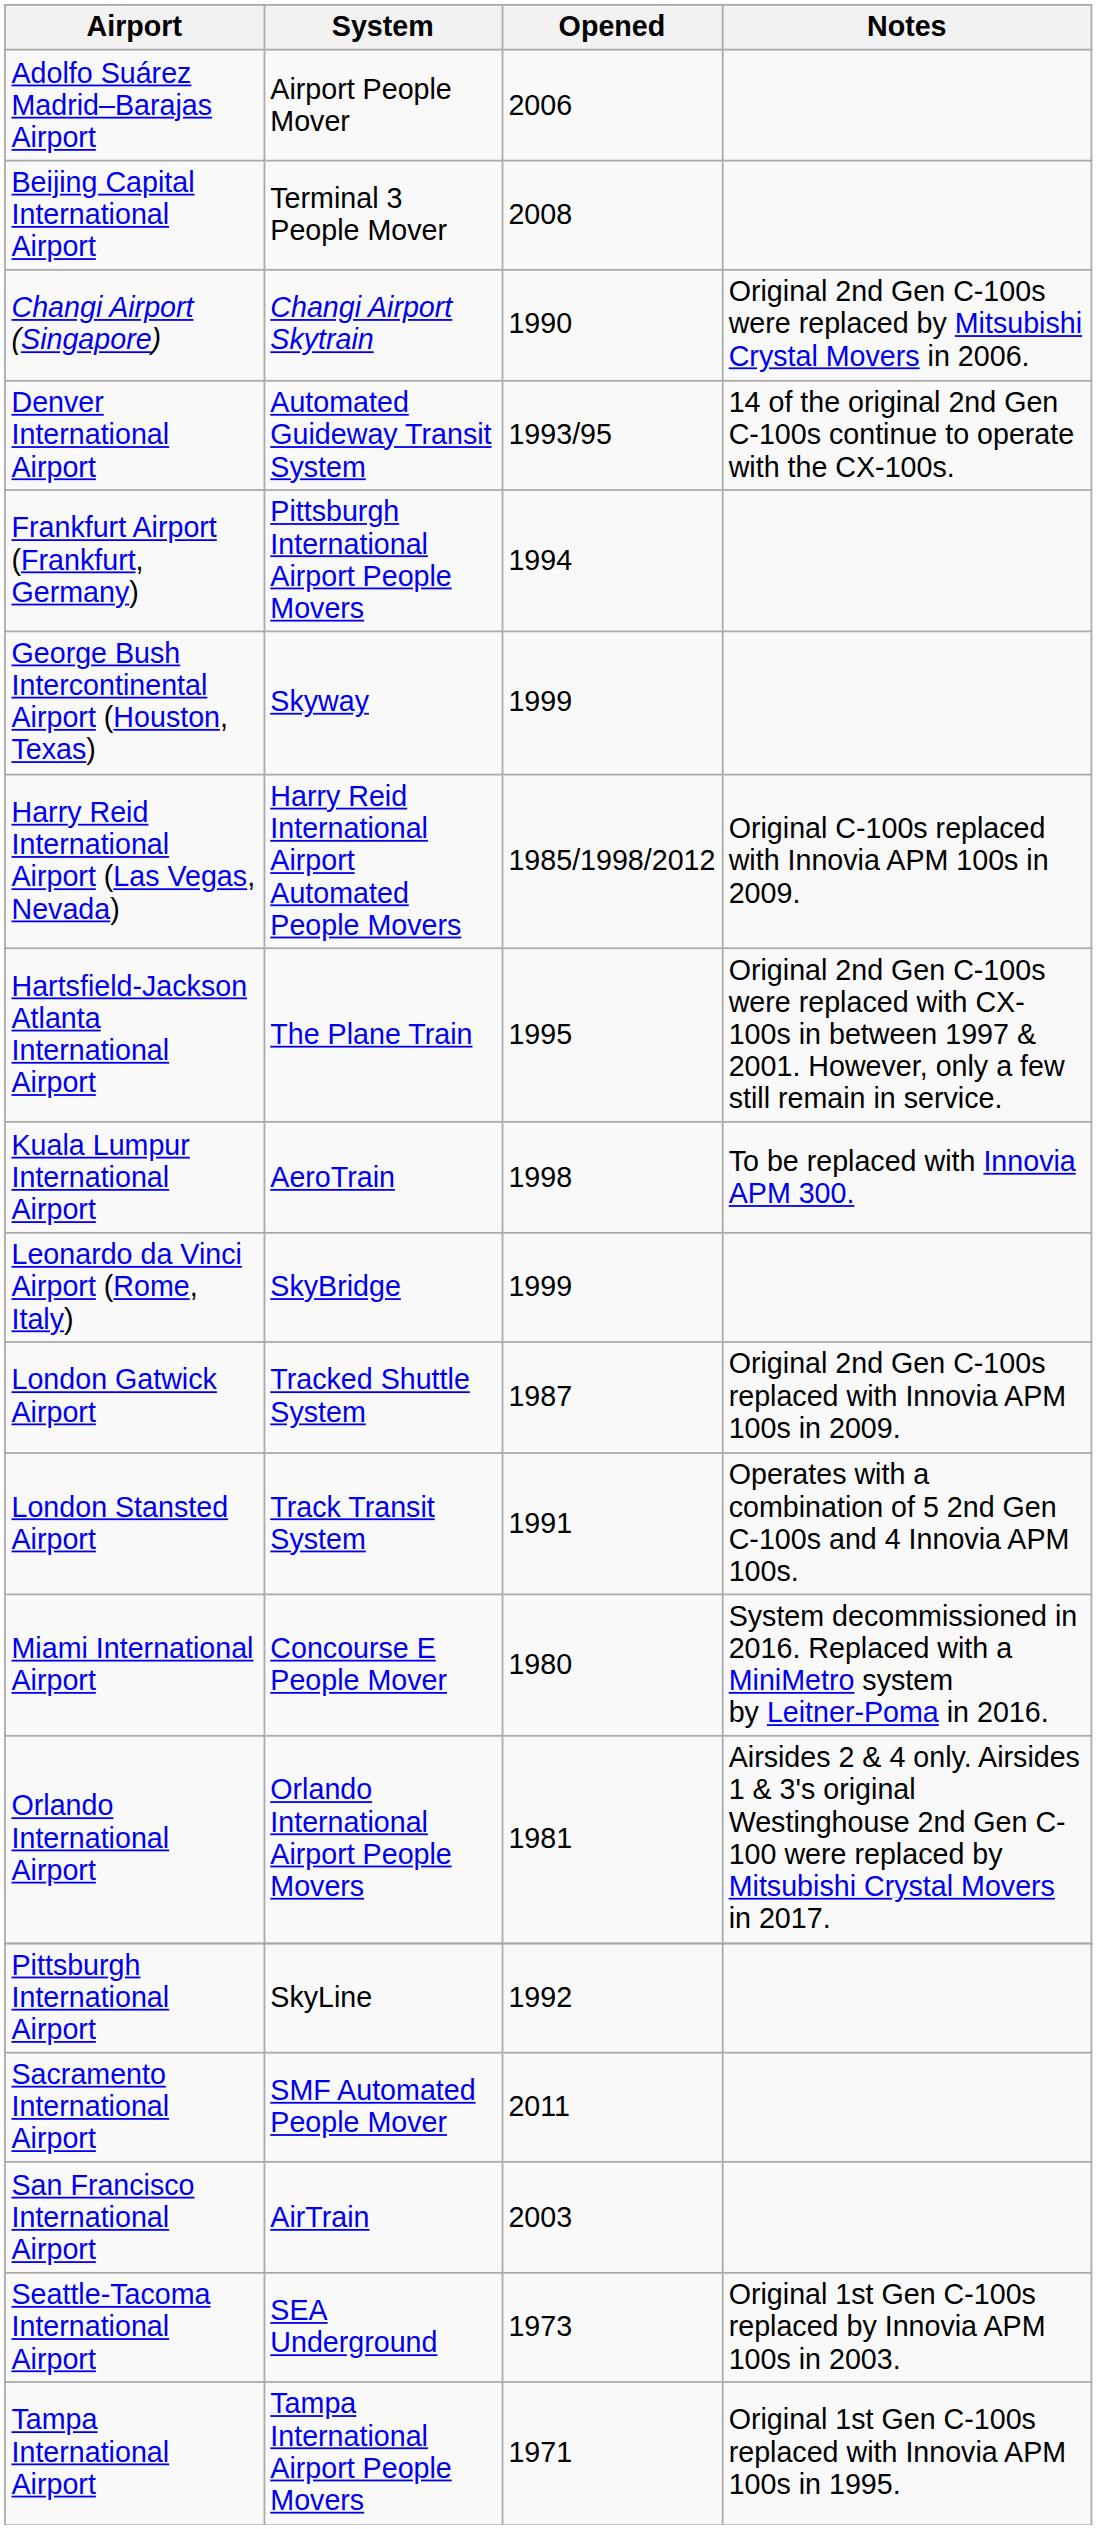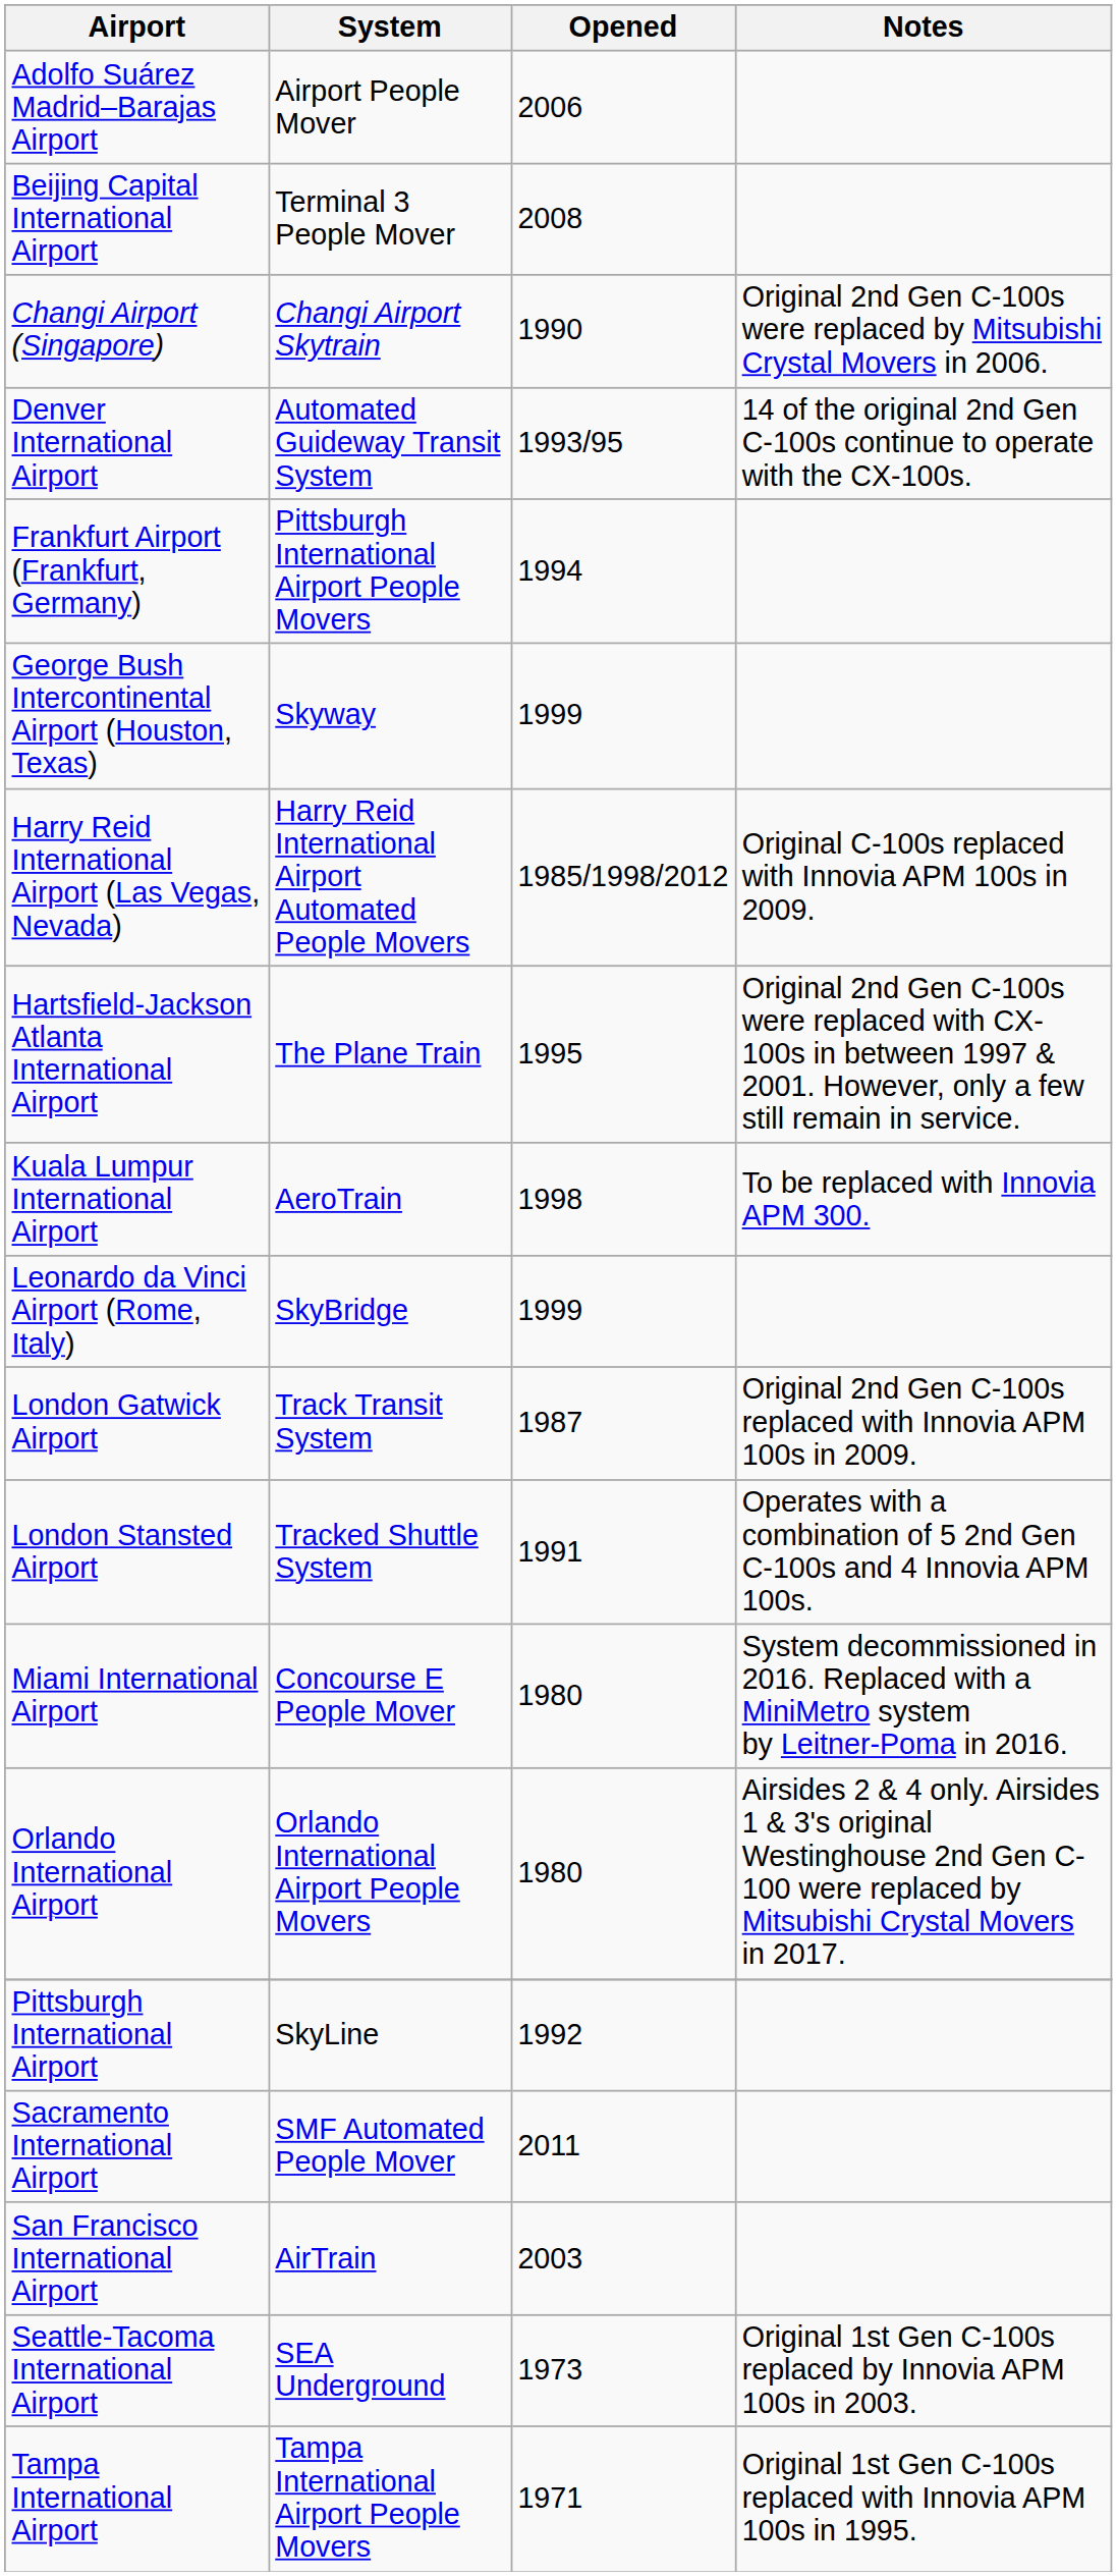 <table class="wikitable sortable">
 <tr>
 <th>Airport</th>
 <th class="unsortable">System</th>
 <th>Opened</th>
 <th class="unsortable">Notes</th>
 </tr>
 <tr>
 <td><a href='#'>Adolfo Suárez Madrid–Barajas Airport</a></td>
 <td>Airport People Mover</td>
 <td>2006</td>
 <td></td>
 </tr>
 <tr>
 <td><a href='#'>Beijing Capital International Airport</a></td>
 <td>Terminal 3 People Mover</td>
 <td>2008</td>
 <td></td>
 </tr>
 <tr>
 <td><em><a href='#'>Changi Airport</a> (<a href='#'>Singapore</a>)</em></td>
 <td><em><a href='#'>Changi Airport Skytrain</a></em></td>
 <td>1990</td>
 <td>Original 2nd Gen C-100s were replaced by <a href='#'>Mitsubishi Crystal Movers</a> in 2006.</td>
 </tr>
 <tr>
 <td><a href='#'>Denver International Airport</a></td>
 <td><a href='#'>Automated Guideway Transit System</a></td>
 <td>1993/95</td>
 <td>14 of the original 2nd Gen C-100s continue to operate with the CX-100s.</td>
 </tr>
 <tr>
 <td><a href='#'>Frankfurt Airport</a> (<a href='#'>Frankfurt</a>, <a href='#'>Germany</a>)</td>
 <td><a href='#'>Pittsburgh International Airport People Movers</a></td>
 <td>1994</td>
 <td></td>
 </tr>
 <tr>
 <td><a href='#'>George Bush Intercontinental Airport</a> (<a href='#'>Houston</a>, <a href='#'>Texas</a>)</td>
 <td><a href='#'>Skyway</a></td>
 <td>1999</td>
 <td></td>
 </tr>
 <tr>
 <td><a href='#'>Harry Reid International Airport</a> (<a href='#'>Las Vegas</a>, <a href='#'>Nevada</a>)</td>
 <td><a href='#'>Harry Reid International Airport Automated People Movers</a></td>
 <td>1985/1998/2012</td>
 <td>Original C-100s replaced with Innovia APM 100s in 2009.</td>
 </tr>
 <tr>
 <td><a href='#'>Hartsfield-Jackson Atlanta International Airport</a></td>
 <td><a href='#'>The Plane Train</a></td>
 <td>1995</td>
 <td>Original 2nd Gen C-100s were replaced with CX-100s in between 1997 & 2001. However, only a few still remain in service.</td>
 </tr>
 <tr>
 <td><a href='#'>Kuala Lumpur International Airport</a></td>
 <td><a href='#'>AeroTrain</a></td>
 <td>1998</td>
 <td>To be replaced with <a href='#'>Innovia APM 300.</a></td>
 </tr>
 <tr>
 <td><a href='#'>Leonardo da Vinci Airport</a> (<a href='#'>Rome</a>, <a href='#'>Italy</a>)</td>
 <td><a href='#'>SkyBridge</a></td>
 <td>1999</td>
 <td></td>
 </tr>
 <tr>
 <td><a href='#'>London Gatwick Airport</a></td>
-<td><a href='#'>Tracked Shuttle System</a></td>
+<td><a href='#'>Track Transit System</a></td>
 <td>1987</td>
 <td>Original 2nd Gen C-100s replaced with Innovia APM 100s in 2009.</td>
 </tr>
 <tr>
 <td><a href='#'>London Stansted Airport</a></td>
-<td><a href='#'>Track Transit System</a></td>
+<td><a href='#'>Tracked Shuttle System</a></td>
 <td>1991</td>
 <td>Operates with a combination of 5 2nd Gen C-100s and 4 Innovia APM 100s.</td>
 </tr>
 <tr>
 <td><a href='#'>Miami International Airport</a></td>
 <td><a href='#'>Concourse E People Mover</a></td>
 <td>1980</td>
 <td>System decommissioned in 2016.  Replaced with a <a href='#'>MiniMetro</a> system by <a href='#'>Leitner-Poma</a> in 2016.</td>
 </tr>
 <tr>
 <td><a href='#'>Orlando International Airport</a></td>
 <td><a href='#'>Orlando International Airport People Movers</a></td>
-<td>1981</td>
+<td>1980</td>
 <td>Airsides 2 & 4 only.  Airsides 1 & 3's original Westinghouse 2nd Gen C-100 were replaced by <a href='#'>Mitsubishi Crystal Movers</a> in 2017.</td>
 </tr>
 <tr>
 </tr>
 <tr>
 <td><a href='#'>Pittsburgh International Airport</a></td>
 <td>SkyLine</td>
 <td>1992</td>
 <td></td>
 </tr>
 <tr>
 <td><a href='#'>Sacramento International Airport</a></td>
 <td><a href='#'>SMF Automated People Mover</a></td>
 <td>2011</td>
 <td></td>
 </tr>
 <tr>
 <td><a href='#'>San Francisco International Airport</a></td>
 <td><a href='#'>AirTrain</a></td>
 <td>2003</td>
 <td></td>
 </tr>
 <tr>
 <td><a href='#'>Seattle-Tacoma International Airport</a></td>
 <td><a href='#'>SEA Underground</a></td>
 <td>1973</td>
 <td>Original 1st Gen C-100s replaced by Innovia APM 100s in 2003.</td>
 </tr>
 <tr>
 <td><a href='#'>Tampa International Airport</a></td>
 <td><a href='#'>Tampa International Airport People Movers</a></td>
 <td>1971</td>
 <td>Original 1st Gen C-100s replaced with Innovia APM 100s in 1995.</td>
 </tr>
 </table>
